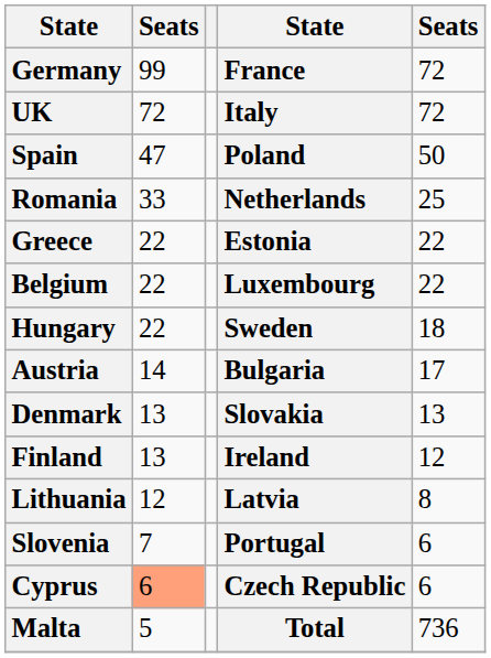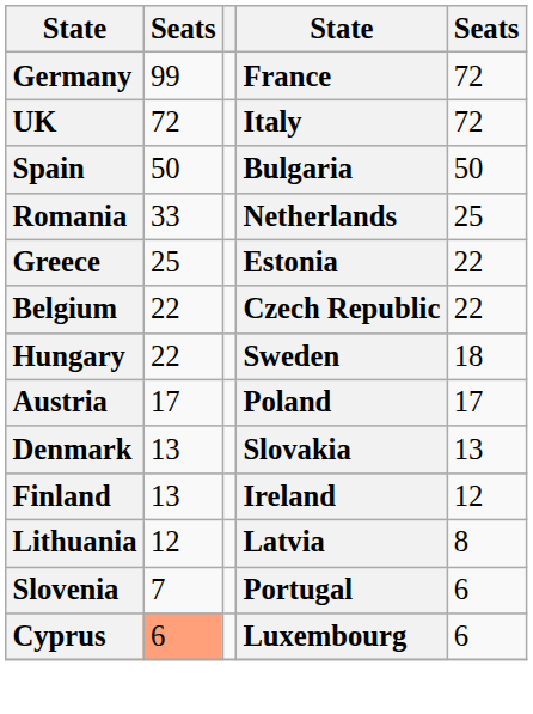 <table class="wikitable">
 <tr>
 <th>State</th>
 <th>Seats</th>
 <th></th>
 <th>State</th>
 <th>Seats</th>
 </tr>
 <tr>
 <th style="text-align:left"><strong> Germany</strong></th>
 <td>99</td>
 <td></td>
 <th style="text-align:left"><strong> France</strong></th>
 <td>72</td>
 </tr>
 <tr>
 <th style="text-align:left"><strong> UK</strong></th>
 <td>72</td>
 <td></td>
 <th style="text-align:left"><strong> Italy</strong></th>
 <td>72</td>
 </tr>
 <tr>
 <th style="text-align:left"><strong> Spain</strong></th>
-<td>47</td>
+<td>50</td>
 <td></td>
-<th style="text-align:left"><strong> Poland</strong></th>
+<th style="text-align:left"><strong> Bulgaria</strong></th>
 <td>50</td>
 </tr>
 <tr>
 <th style="text-align:left"><strong> Romania</strong></th>
 <td>33</td>
 <td></td>
 <th style="text-align:left"><strong> Netherlands</strong></th>
 <td>25</td>
 </tr>
 <tr>
 <th style="text-align:left"><strong>Greece</strong></th>
-<td>22</td>
+<td>25</td>
 <td></td>
 <th style="text-align:left"><strong> Estonia</strong></th>
 <td>22</td>
 </tr>
 <tr>
 <th style="text-align:left"><strong> Belgium</strong></th>
 <td>22</td>
 <td></td>
-<th style="text-align:left"><strong> Luxembourg</strong></th>
+<th style="text-align:left"><strong> Czech Republic</strong></th>
 <td>22</td>
 </tr>
 <tr>
 <th style="text-align:left"><strong> Hungary</strong></th>
 <td>22</td>
 <td></td>
 <th style="text-align:left"><strong> Sweden</strong></th>
 <td>18</td>
 </tr>
 <tr>
 <th style="text-align:left"><strong> Austria</strong></th>
-<td>14</td>
+<td>17</td>
 <td></td>
-<th style="text-align:left"><strong> Bulgaria</strong></th>
+<th style="text-align:left"><strong> Poland</strong></th>
 <td>17</td>
 </tr>
 <tr>
 <th style="text-align:left"><strong> Denmark</strong></th>
 <td>13</td>
 <td></td>
 <th style="text-align:left"><strong> Slovakia</strong></th>
 <td>13</td>
 </tr>
 <tr>
 <th style="text-align:left"><strong> Finland</strong></th>
 <td>13</td>
 <td></td>
 <th style="text-align:left"><strong> Ireland</strong></th>
 <td>12</td>
 </tr>
 <tr>
 <th style="text-align:left"><strong> Lithuania</strong></th>
 <td>12</td>
 <td></td>
 <th style="text-align:left"><strong> Latvia</strong></th>
 <td>8</td>
 </tr>
 <tr>
 <th style="text-align:left"><strong> Slovenia</strong></th>
 <td>7</td>
 <td></td>
 <th style="text-align:left"><strong> Portugal</strong></th>
 <td>6</td>
 </tr>
 <tr>
 <th style="text-align:left"><strong> Cyprus</strong></th>
 <td style="background: lightsalmon;">6</td>
 <td></td>
-<th style="text-align:left"><strong> Czech Republic</strong></th>
+<th style="text-align:left"><strong> Luxembourg</strong></th>
 <td>6</td>
-</tr>
-<tr>
-<th style="text-align:left"><strong>Malta</strong></th>
-<td>5</td>
-<td></td>
-<th>Total</th>
-<td>736</td>
 </tr>
 <tr>
 </tr>
 </table>
